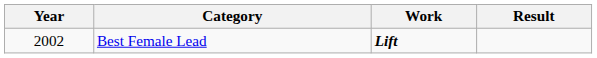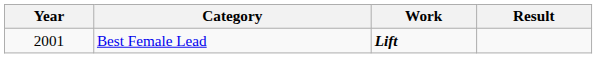 <table class="wikitable" width=70%>
 <tr>
 <th scope="col">Year</th>
 <th scope="col">Category</th>
 <th scope="col">Work</th>
 <th scope="col">Result</th>
 </tr>
 <tr>
-<td align="center">2002</td>
+<td align="center">2001</td>
 <td><a href='#'>Best Female Lead</a></td>
 <td><strong><em>Lift</em></strong></td>
 <td></td>
 </tr>
 </table>
